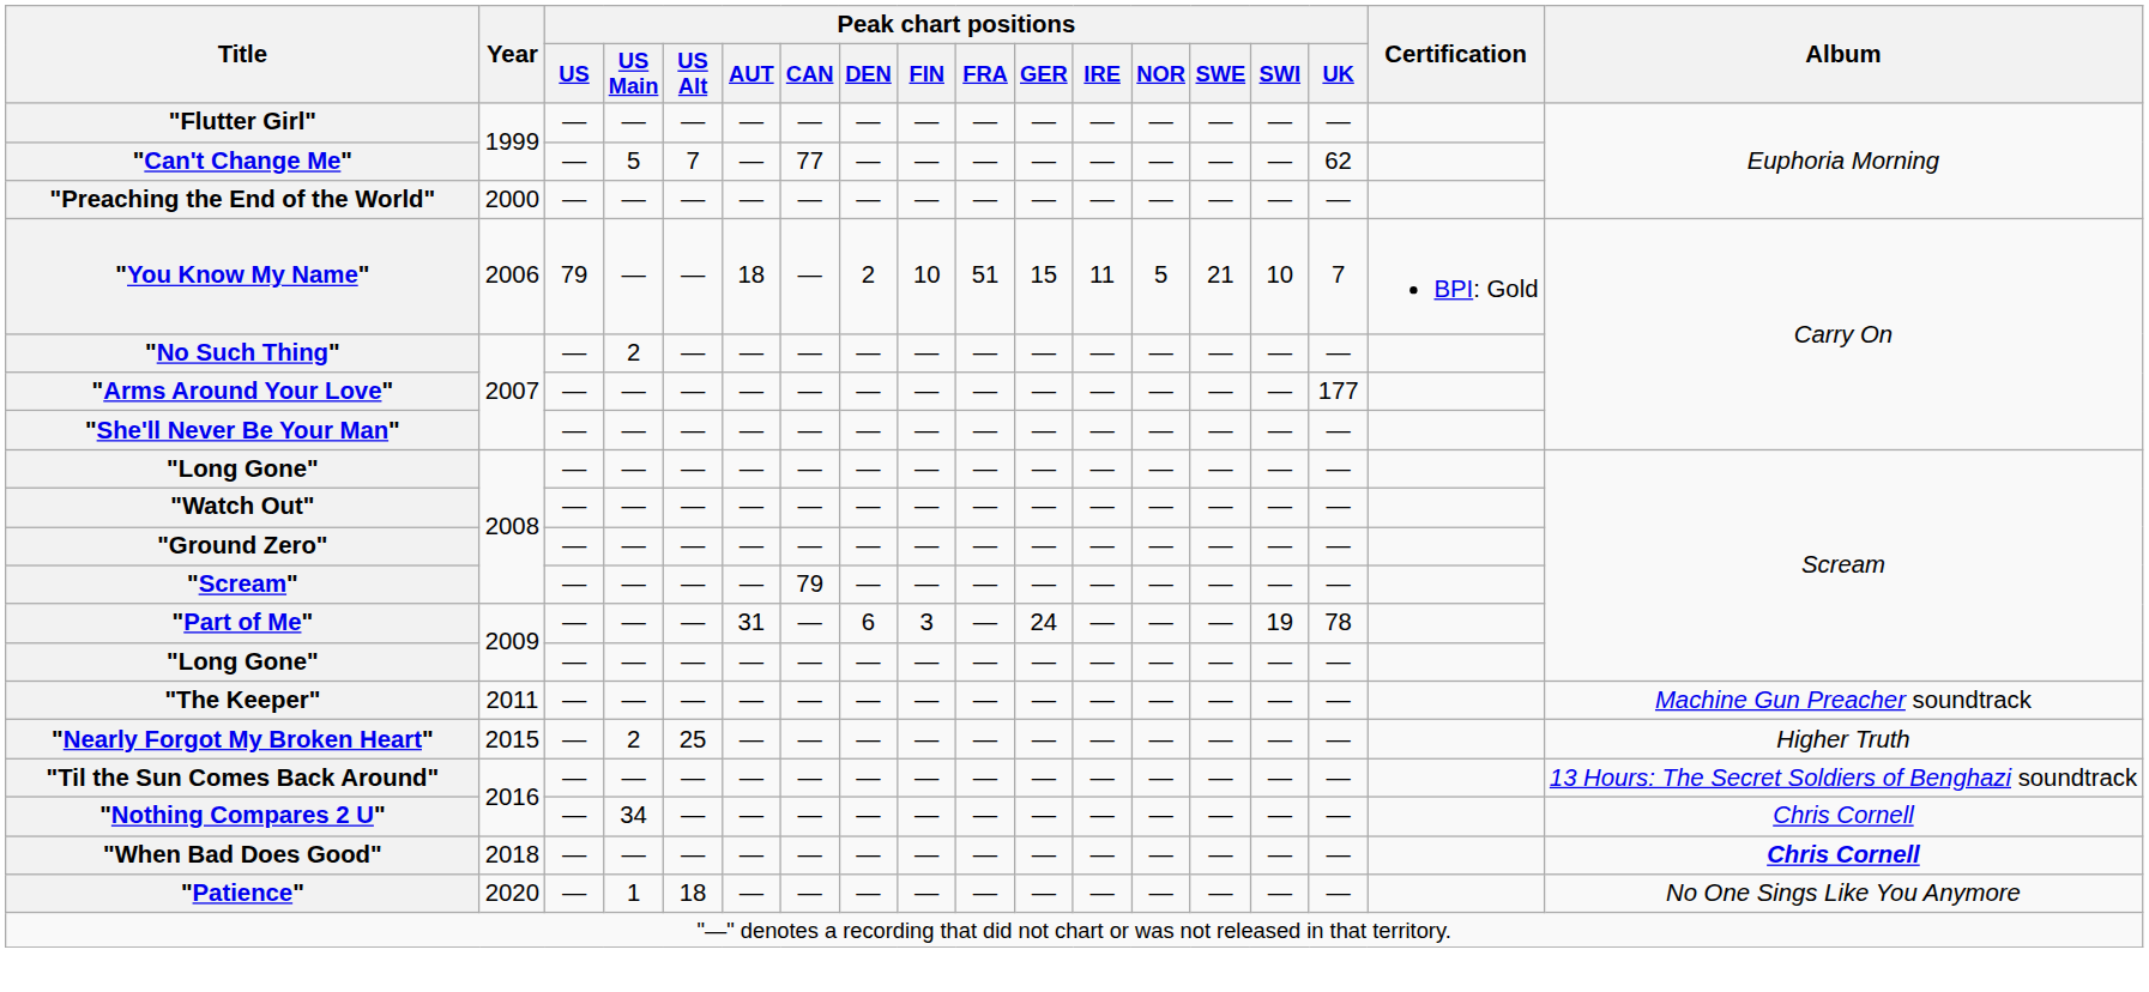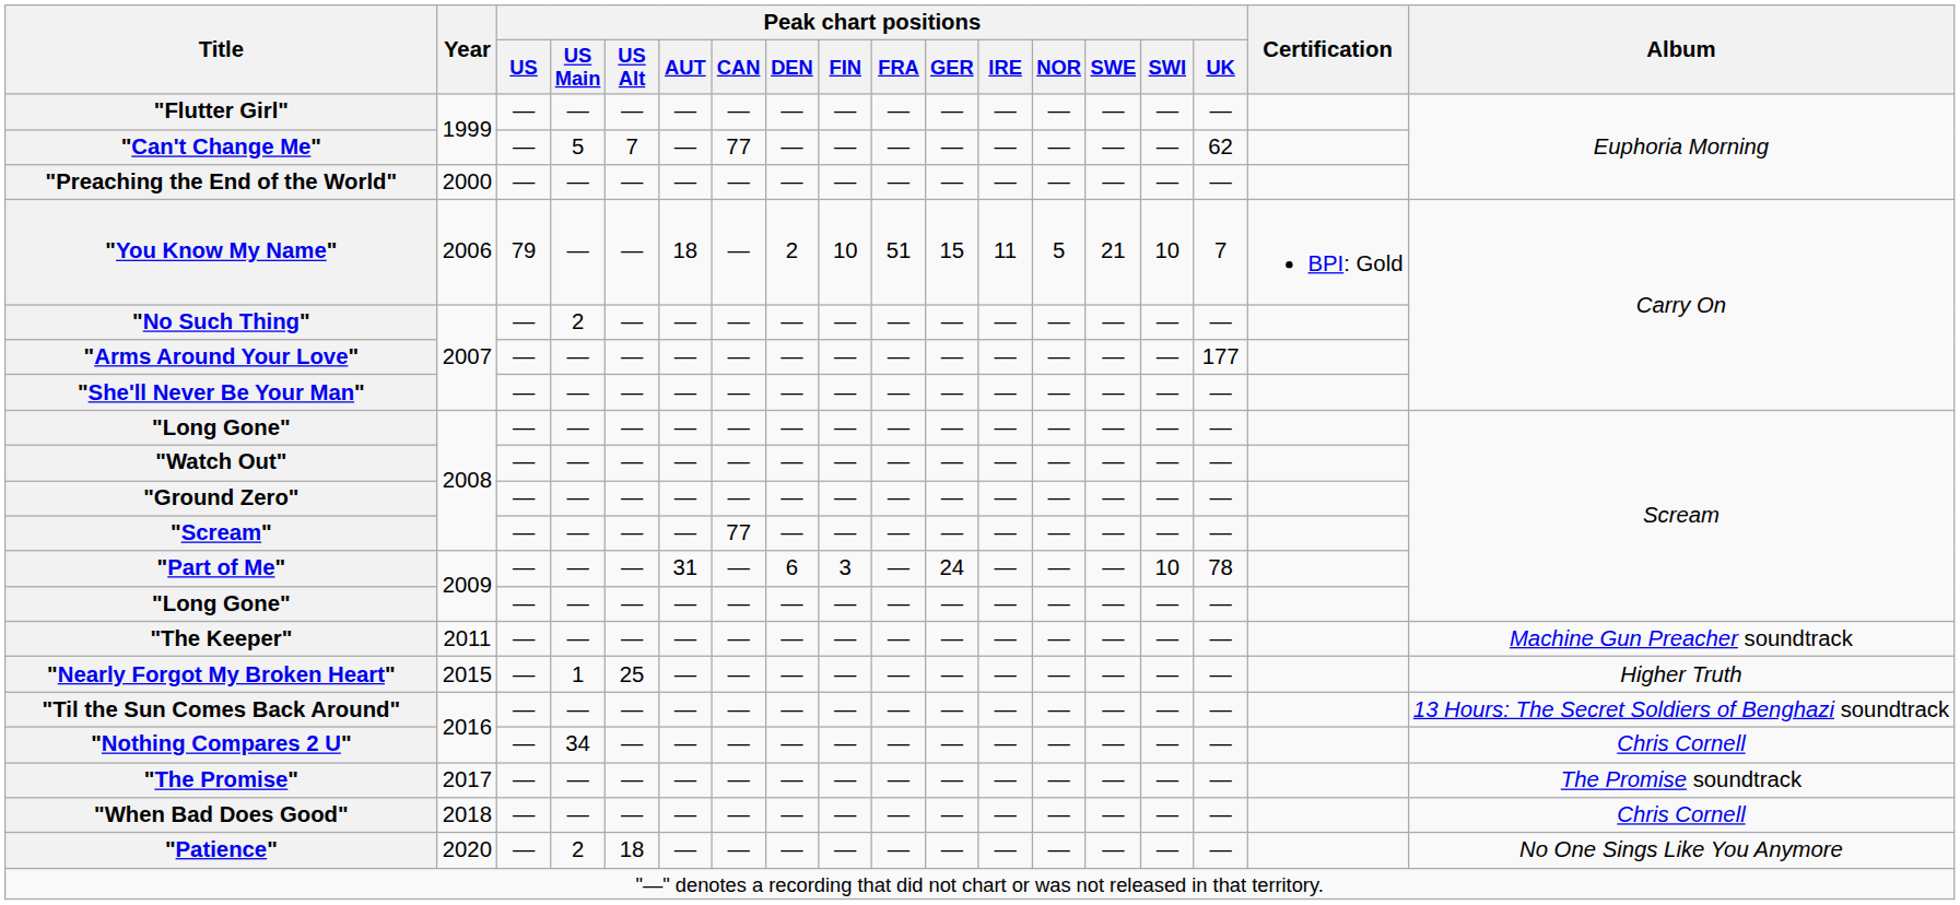 <table class="wikitable plainrowheaders" style="text-align:center;" border="1">
 <tr>
 <th scope="col" rowspan="2" style="width:19em;">Title</th>
 <th scope="col" rowspan="2">Year</th>
 <th scope="col" colspan="14">Peak chart positions</th>
 <th scope="col" rowspan="2">Certification</th>
 <th scope="col" rowspan="2">Album</th>
 </tr>
 <tr>
 <th scope="col" style="width:2.2em;font-size:90%;"><a href='#'>US</a><br></th>
 <th scope="col" style="width:2.2em;font-size:90%;"><a href='#'>US Main</a><br></th>
 <th scope="col" style="width:2.2em;font-size:90%;"><a href='#'>US Alt</a><br></th>
 <th scope="col" style="width:2.2em;font-size:90%;"><a href='#'>AUT</a><br></th>
 <th scope="col" style="width:2.2em;font-size:90%;"><a href='#'>CAN</a><br></th>
 <th scope="col" style="width:2.2em;font-size:90%;"><a href='#'>DEN</a><br></th>
 <th scope="col" style="width:2.2em;font-size:90%;"><a href='#'>FIN</a><br></th>
 <th scope="col" style="width:2.2em;font-size:90%;"><a href='#'>FRA</a><br></th>
 <th scope="col" style="width:2.2em;font-size:90%;"><a href='#'>GER</a><br></th>
 <th scope="col" style="width:2.2em;font-size:90%;"><a href='#'>IRE</a><br></th>
 <th scope="col" style="width:2.2em;font-size:90%;"><a href='#'>NOR</a><br></th>
 <th scope="col" style="width:2.2em;font-size:90%;"><a href='#'>SWE</a><br></th>
 <th scope="col" style="width:2.2em;font-size:90%;"><a href='#'>SWI</a><br></th>
 <th scope="col" style="width:2.2em;font-size:90%;"><a href='#'>UK</a><br></th>
 </tr>
 <tr>
 <th scope="row">"Flutter Girl"</th>
 <td rowspan="2">1999</td>
 <td>—</td>
 <td>—</td>
 <td>—</td>
 <td>—</td>
 <td>—</td>
 <td>—</td>
 <td>—</td>
 <td>—</td>
 <td>—</td>
 <td>—</td>
 <td>—</td>
 <td>—</td>
 <td>—</td>
 <td>—</td>
 <td></td>
 <td rowspan="3"><em>Euphoria Morning</em></td>
 </tr>
 <tr>
 <th scope="row">"<a href='#'>Can't Change Me</a>"</th>
 <td>—</td>
 <td>5</td>
 <td>7</td>
 <td>—</td>
 <td>77</td>
 <td>—</td>
 <td>—</td>
 <td>—</td>
 <td>—</td>
 <td>—</td>
 <td>—</td>
 <td>—</td>
 <td>—</td>
 <td>62</td>
 <td></td>
 </tr>
 <tr>
 <th scope="row">"Preaching the End of the World"</th>
 <td>2000</td>
 <td>—</td>
 <td>—</td>
 <td>—</td>
 <td>—</td>
 <td>—</td>
 <td>—</td>
 <td>—</td>
 <td>—</td>
 <td>—</td>
 <td>—</td>
 <td>—</td>
 <td>—</td>
 <td>—</td>
 <td>—</td>
 <td></td>
 </tr>
 <tr>
 <th scope="row">"<a href='#'>You Know My Name</a>"</th>
 <td>2006</td>
 <td>79</td>
 <td>—</td>
 <td>—</td>
 <td>18</td>
 <td>—</td>
 <td>2</td>
 <td>10</td>
 <td>51</td>
 <td>15</td>
 <td>11</td>
 <td>5</td>
 <td>21</td>
 <td>10</td>
 <td>7</td>
 <td><br><ul><li><a href='#'>BPI</a>: Gold</li></ul></td>
 <td rowspan="4"><em>Carry On</em></td>
 </tr>
 <tr>
 <th scope="row">"<a href='#'>No Such Thing</a>" </th>
 <td rowspan="3">2007</td>
 <td>—</td>
 <td>2</td>
 <td>—</td>
 <td>—</td>
 <td>—</td>
 <td>—</td>
 <td>—</td>
 <td>—</td>
 <td>—</td>
 <td>—</td>
 <td>—</td>
 <td>—</td>
 <td>—</td>
 <td>—</td>
 <td></td>
 </tr>
 <tr>
 <th scope="row">"<a href='#'>Arms Around Your Love</a>" </th>
 <td>—</td>
 <td>—</td>
 <td>—</td>
 <td>—</td>
 <td>—</td>
 <td>—</td>
 <td>—</td>
 <td>—</td>
 <td>—</td>
 <td>—</td>
 <td>—</td>
 <td>—</td>
 <td>—</td>
 <td>177</td>
 <td></td>
 </tr>
 <tr>
 <th scope="row">"<a href='#'>She'll Never Be Your Man</a>"</th>
 <td>—</td>
 <td>—</td>
 <td>—</td>
 <td>—</td>
 <td>—</td>
 <td>—</td>
 <td>—</td>
 <td>—</td>
 <td>—</td>
 <td>—</td>
 <td>—</td>
 <td>—</td>
 <td>—</td>
 <td>—</td>
 <td></td>
 </tr>
 <tr>
 <th scope="row">"Long Gone"</th>
 <td rowspan="4">2008</td>
 <td>—</td>
 <td>—</td>
 <td>—</td>
 <td>—</td>
 <td>—</td>
 <td>—</td>
 <td>—</td>
 <td>—</td>
 <td>—</td>
 <td>—</td>
 <td>—</td>
 <td>—</td>
 <td>—</td>
 <td>—</td>
 <td></td>
 <td rowspan="6"><em>Scream</em></td>
 </tr>
 <tr>
 <th scope="row">"Watch Out"</th>
 <td>—</td>
 <td>—</td>
 <td>—</td>
 <td>—</td>
 <td>—</td>
 <td>—</td>
 <td>—</td>
 <td>—</td>
 <td>—</td>
 <td>—</td>
 <td>—</td>
 <td>—</td>
 <td>—</td>
 <td>—</td>
 <td></td>
 </tr>
 <tr>
 <th scope="row">"Ground Zero"</th>
 <td>—</td>
 <td>—</td>
 <td>—</td>
 <td>—</td>
 <td>—</td>
 <td>—</td>
 <td>—</td>
 <td>—</td>
 <td>—</td>
 <td>—</td>
 <td>—</td>
 <td>—</td>
 <td>—</td>
 <td>—</td>
 <td></td>
 </tr>
 <tr>
 <th scope="row">"<a href='#'>Scream</a>"</th>
 <td>—</td>
 <td>—</td>
 <td>—</td>
 <td>—</td>
-<td>79</td>
+<td>77</td>
 <td>—</td>
 <td>—</td>
 <td>—</td>
 <td>—</td>
 <td>—</td>
 <td>—</td>
 <td>—</td>
 <td>—</td>
 <td>—</td>
 <td></td>
 </tr>
 <tr>
 <th scope="row">"<a href='#'>Part of Me</a>"</th>
 <td rowspan="2">2009</td>
 <td>—</td>
 <td>—</td>
 <td>—</td>
 <td>31</td>
 <td>—</td>
 <td>6</td>
 <td>3</td>
 <td>—</td>
 <td>24</td>
 <td>—</td>
 <td>—</td>
 <td>—</td>
-<td>19</td>
+<td>10</td>
 <td>78</td>
 <td></td>
 </tr>
 <tr>
 <th scope="row">"Long Gone" </th>
 <td>—</td>
 <td>—</td>
 <td>—</td>
 <td>—</td>
 <td>—</td>
 <td>—</td>
 <td>—</td>
 <td>—</td>
 <td>—</td>
 <td>—</td>
 <td>—</td>
 <td>—</td>
 <td>—</td>
 <td>—</td>
 <td></td>
 </tr>
 <tr>
 <th scope="row">"The Keeper"</th>
 <td>2011</td>
 <td>—</td>
 <td>—</td>
 <td>—</td>
 <td>—</td>
 <td>—</td>
 <td>—</td>
 <td>—</td>
 <td>—</td>
 <td>—</td>
 <td>—</td>
 <td>—</td>
 <td>—</td>
 <td>—</td>
 <td>—</td>
 <td></td>
 <td><em><a href='#'>Machine Gun Preacher</a></em> soundtrack</td>
 </tr>
 <tr>
 <th scope="row">"<a href='#'>Nearly Forgot My Broken Heart</a>"</th>
 <td>2015</td>
 <td>—</td>
-<td>2</td>
+<td>1</td>
 <td>25</td>
 <td>—</td>
 <td>—</td>
 <td>—</td>
 <td>—</td>
 <td>—</td>
 <td>—</td>
 <td>—</td>
 <td>—</td>
 <td>—</td>
 <td>—</td>
 <td>—</td>
 <td></td>
 <td><em>Higher Truth</em></td>
 </tr>
 <tr>
 <th scope="row">"Til the Sun Comes Back Around"</th>
 <td rowspan="2">2016</td>
 <td>—</td>
 <td>—</td>
 <td>—</td>
 <td>—</td>
 <td>—</td>
 <td>—</td>
 <td>—</td>
 <td>—</td>
 <td>—</td>
 <td>—</td>
 <td>—</td>
 <td>—</td>
 <td>—</td>
 <td>—</td>
 <td></td>
 <td><em><a href='#'>13 Hours: The Secret Soldiers of Benghazi</a></em> soundtrack</td>
 </tr>
 <tr>
 <th scope="row">"<a href='#'>Nothing Compares 2 U</a>"</th>
 <td>—</td>
 <td>34</td>
 <td>—</td>
 <td>—</td>
 <td>—</td>
 <td>—</td>
 <td>—</td>
 <td>—</td>
 <td>—</td>
 <td>—</td>
 <td>—</td>
 <td>—</td>
 <td>—</td>
 <td>—</td>
 <td></td>
 <td><em><a href='#'>Chris Cornell</a></em></td>
 </tr>
 <tr>
+<th scope="row">"<a href='#'>The Promise</a>"</th>
+<td>2017</td>
+<td>—</td>
+<td>—</td>
+<td>—</td>
+<td>—</td>
+<td>—</td>
+<td>—</td>
+<td>—</td>
+<td>—</td>
+<td>—</td>
+<td>—</td>
+<td>—</td>
+<td>—</td>
+<td>—</td>
+<td>—</td>
+<td></td>
+<td><em><a href='#'>The Promise</a></em> soundtrack</td>
+</tr>
+<tr>
 <th scope="row">"When Bad Does Good"</th>
 <td>2018</td>
 <td>—</td>
 <td>—</td>
 <td>—</td>
 <td>—</td>
 <td>—</td>
 <td>—</td>
 <td>—</td>
 <td>—</td>
 <td>—</td>
 <td>—</td>
 <td>—</td>
 <td>—</td>
 <td>—</td>
 <td>—</td>
 <td></td>
-<td><strong><em><a href='#'>Chris Cornell</a></em></strong></td>
+<td><em><a href='#'>Chris Cornell</a></em></td>
 </tr>
 <tr>
 <th scope="row">"<a href='#'>Patience</a>"</th>
 <td>2020</td>
 <td>—</td>
-<td>1</td>
+<td>2</td>
 <td>18</td>
 <td>—</td>
 <td>—</td>
 <td>—</td>
 <td>—</td>
 <td>—</td>
 <td>—</td>
 <td>—</td>
 <td>—</td>
 <td>—</td>
 <td>—</td>
 <td>—</td>
 <td></td>
 <td><em>No One Sings Like You Anymore</em></td>
 </tr>
 <tr>
 <td colspan="18" style="font-size:90%">"—" denotes a recording that did not chart or was not released in that territory.</td>
 </tr>
 </table>
